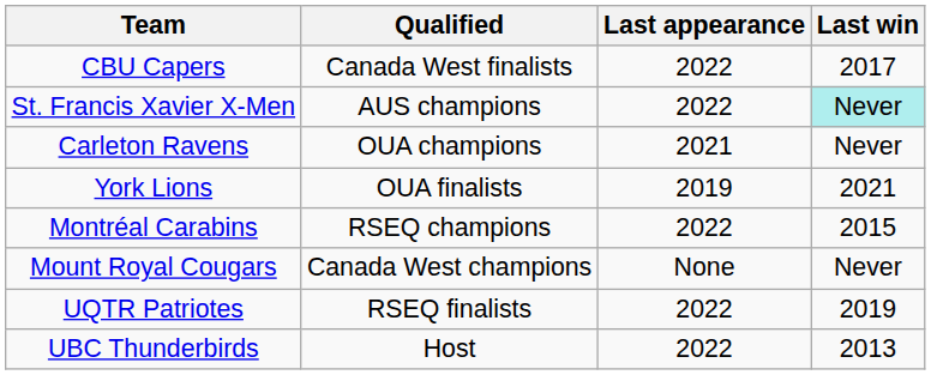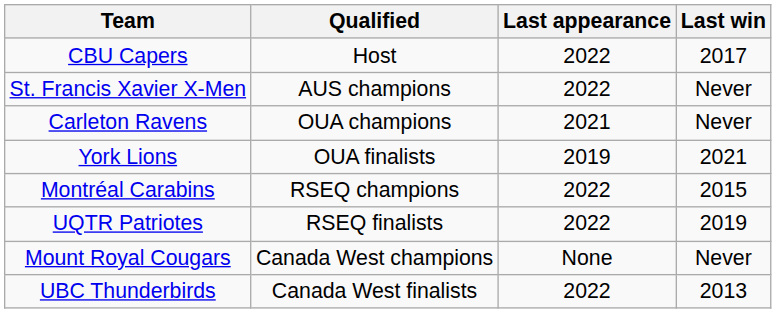 <table class="wikitable sortable">
 <tr>
 <th align="left">Team</th>
 <th align="left">Qualified</th>
 <th>Last appearance</th>
 <th>Last win</th>
 </tr>
 <tr align="center">
 <td><a href='#'>CBU Capers</a></td>
-<td>Canada West finalists</td>
+<td>Host</td>
 <td>2022</td>
 <td>2017</td>
 </tr>
 <tr align="center">
 <td><a href='#'>St. Francis Xavier X-Men</a></td>
 <td>AUS champions</td>
 <td>2022</td>
-<td style="background: paleturquoise;">Never</td>
+<td>Never</td>
 </tr>
 <tr align="center">
 <td><a href='#'>Carleton Ravens</a></td>
 <td>OUA champions</td>
 <td>2021</td>
 <td>Never</td>
 </tr>
 <tr align="center">
 <td><a href='#'>York Lions</a></td>
 <td>OUA finalists</td>
 <td>2019</td>
 <td>2021</td>
 </tr>
 <tr align="center">
 <td><a href='#'>Montréal Carabins</a></td>
 <td>RSEQ champions</td>
 <td>2022</td>
 <td>2015</td>
 </tr>
 <tr align="center">
+<td><a href='#'>UQTR Patriotes</a></td>
+<td>RSEQ finalists</td>
+<td>2022</td>
+<td>2019</td>
+</tr>
+<tr align="center">
 <td><a href='#'>Mount Royal Cougars</a></td>
 <td>Canada West champions</td>
 <td>None</td>
 <td>Never</td>
 </tr>
 <tr align="center">
-<td><a href='#'>UQTR Patriotes</a></td>
-<td>RSEQ finalists</td>
-<td>2022</td>
-<td>2019</td>
-</tr>
-<tr align="center">
 <td><a href='#'>UBC Thunderbirds</a></td>
-<td>Host</td>
+<td>Canada West finalists</td>
 <td>2022</td>
 <td>2013</td>
 </tr>
 </table>
